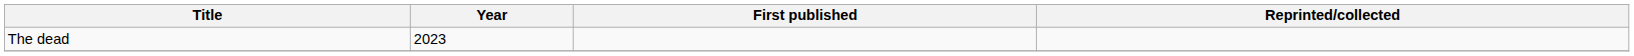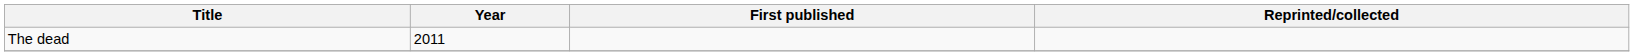 <table class='wikitable sortable' width='90%'>
 <tr>
 <th width=25%>Title</th>
 <th>Year</th>
 <th>First published</th>
 <th>Reprinted/collected</th>
 </tr>
 <tr>
 <td data-sort-value="dead">The dead</td>
-<td>2023</td>
+<td>2011</td>
 <td></td>
 <td></td>
 </tr>
 <tr>
 </tr>
 </table>
